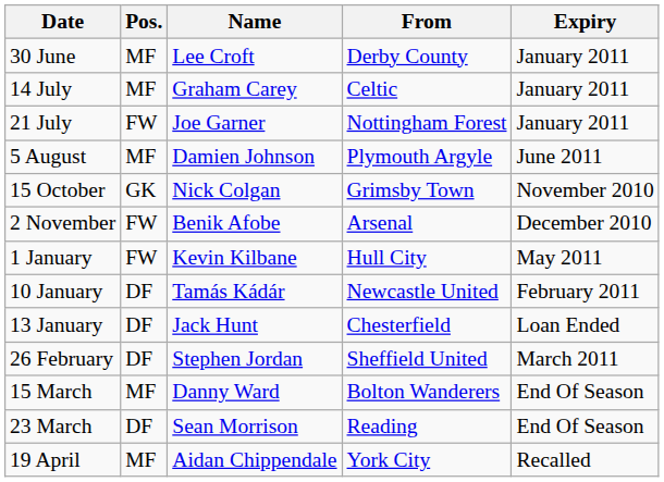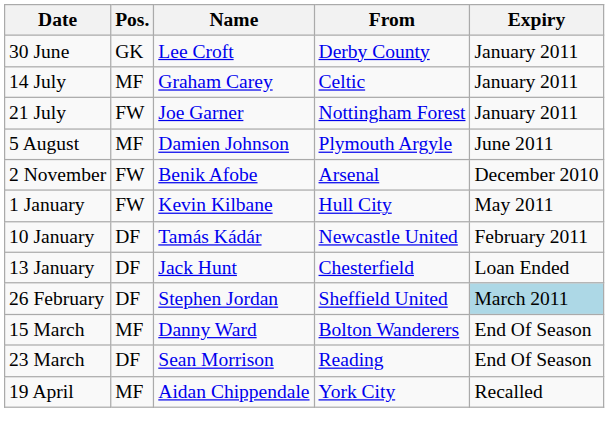 <table class="wikitable">
 <tr>
 <th>Date</th>
 <th>Pos.</th>
 <th>Name</th>
 <th>From</th>
 <th>Expiry</th>
 </tr>
 <tr>
 <td>30 June</td>
-<td>MF</td>
+<td>GK</td>
 <td> <a href='#'>Lee Croft</a></td>
 <td> <a href='#'>Derby County</a></td>
 <td>January 2011</td>
 </tr>
 <tr>
 <td>14 July</td>
 <td>MF</td>
 <td> <a href='#'>Graham Carey</a></td>
 <td> <a href='#'>Celtic</a></td>
 <td>January 2011</td>
 </tr>
 <tr>
 <td>21 July</td>
 <td>FW</td>
 <td> <a href='#'>Joe Garner</a></td>
 <td> <a href='#'>Nottingham Forest</a></td>
 <td>January 2011</td>
 </tr>
 <tr>
 <td>5 August</td>
 <td>MF</td>
 <td> <a href='#'>Damien Johnson</a></td>
 <td> <a href='#'>Plymouth Argyle</a></td>
 <td>June 2011</td>
-</tr>
-<tr>
-<td>15 October</td>
-<td>GK</td>
-<td> <a href='#'>Nick Colgan</a></td>
-<td> <a href='#'>Grimsby Town</a></td>
-<td>November 2010</td>
 </tr>
 <tr>
 <td>2 November</td>
 <td>FW</td>
 <td> <a href='#'>Benik Afobe</a></td>
 <td> <a href='#'>Arsenal</a></td>
 <td>December 2010</td>
 </tr>
 <tr>
 <td>1 January</td>
 <td>FW</td>
 <td> <a href='#'>Kevin Kilbane</a></td>
 <td> <a href='#'>Hull City</a></td>
 <td>May 2011</td>
 </tr>
 <tr>
 <td>10 January</td>
 <td>DF</td>
 <td> <a href='#'>Tamás Kádár</a></td>
 <td> <a href='#'>Newcastle United</a></td>
 <td>February 2011</td>
 </tr>
 <tr>
 <td>13 January</td>
 <td>DF</td>
 <td> <a href='#'>Jack Hunt</a></td>
 <td> <a href='#'>Chesterfield</a></td>
 <td>Loan Ended</td>
 </tr>
 <tr>
 <td>26 February</td>
 <td>DF</td>
 <td> <a href='#'>Stephen Jordan</a></td>
 <td> <a href='#'>Sheffield United</a></td>
-<td>March 2011</td>
+<td style="background: lightblue;">March 2011</td>
 </tr>
 <tr>
 <td>15 March</td>
 <td>MF</td>
 <td> <a href='#'>Danny Ward</a></td>
 <td> <a href='#'>Bolton Wanderers</a></td>
 <td>End Of Season</td>
 </tr>
 <tr>
 <td>23 March</td>
 <td>DF</td>
 <td> <a href='#'>Sean Morrison</a></td>
 <td> <a href='#'>Reading</a></td>
 <td>End Of Season</td>
 </tr>
 <tr>
 <td>19 April</td>
 <td>MF</td>
 <td> <a href='#'>Aidan Chippendale</a></td>
 <td> <a href='#'>York City</a></td>
 <td>Recalled</td>
 </tr>
 </table>
